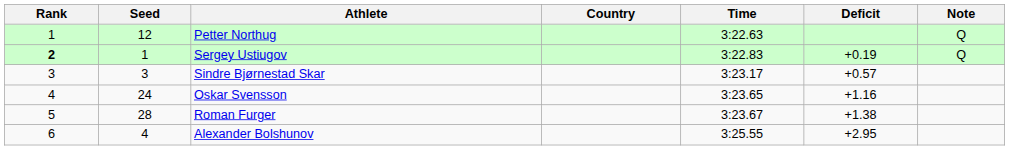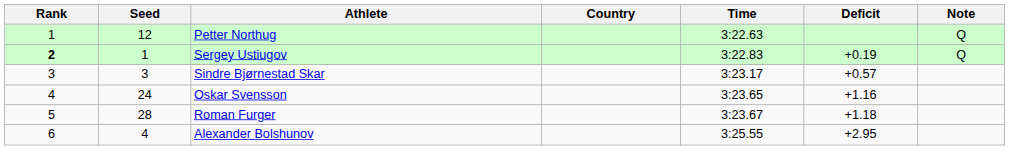 <table class="wikitable sortable" style="text-align:center" width=80%>
 <tr>
 <th>Rank</th>
 <th>Seed</th>
 <th>Athlete</th>
 <th>Country</th>
 <th>Time</th>
 <th>Deficit</th>
 <th>Note</th>
 </tr>
 <tr bgcolor=ccffcc>
 <td>1</td>
 <td>12</td>
 <td align=left><a href='#'>Petter Northug</a></td>
 <td align=left></td>
 <td>3:22.63</td>
 <td></td>
 <td>Q</td>
 </tr>
 <tr bgcolor=ccffcc>
 <td><strong>2</strong></td>
 <td>1</td>
 <td align=left><a href='#'>Sergey Ustiugov</a></td>
 <td align=left></td>
 <td>3:22.83</td>
 <td>+0.19</td>
 <td>Q</td>
 </tr>
 <tr>
 <td>3</td>
 <td>3</td>
 <td align=left><a href='#'>Sindre Bjørnestad Skar</a></td>
 <td align=left></td>
 <td>3:23.17</td>
 <td>+0.57</td>
 <td></td>
 </tr>
 <tr>
 <td>4</td>
 <td>24</td>
 <td align=left><a href='#'>Oskar Svensson</a></td>
 <td align=left></td>
 <td>3:23.65</td>
 <td>+1.16</td>
 <td></td>
 </tr>
 <tr>
 <td>5</td>
 <td>28</td>
 <td align=left><a href='#'>Roman Furger</a></td>
 <td align=left></td>
 <td>3:23.67</td>
-<td>+1.38</td>
+<td>+1.18</td>
 <td></td>
 </tr>
 <tr>
 <td>6</td>
 <td>4</td>
 <td align=left><a href='#'>Alexander Bolshunov</a></td>
 <td align=left></td>
 <td>3:25.55</td>
 <td>+2.95</td>
 <td></td>
 </tr>
 </table>
